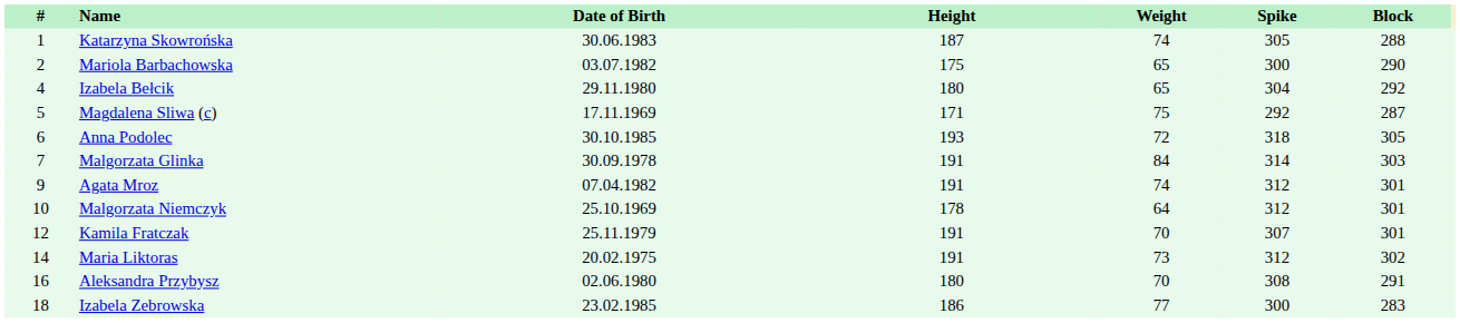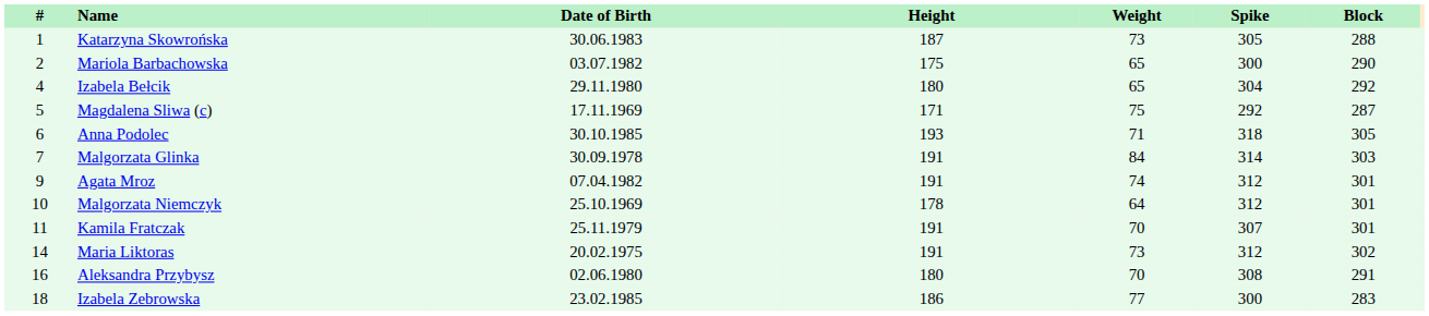 <table border=0 cellpadding=2 cellspacing=0  |- bgcolor=#FFECCE style="text-align:center; font-size:90%;" width=100%>
 <tr bgcolor=#BBF0C9>
 <th width=5%>#</th>
 <th width=25% align=left>Name</th>
 <th width=25%>Date of Birth</th>
 <th width=21%>Height</th>
 <th width=8%>Weight</th>
 <th width=8%>Spike</th>
 <th width=8%>Block</th>
 </tr>
 <tr bgcolor=#E7FAEC>
 <td>1</td>
 <td align=left><a href='#'>Katarzyna Skowrońska</a></td>
 <td>30.06.1983</td>
 <td>187</td>
-<td>74</td>
+<td>73</td>
 <td>305</td>
 <td>288</td>
 <td></td>
 </tr>
 <tr bgcolor=#E7FAEC>
 <td>2</td>
 <td align=left><a href='#'>Mariola Barbachowska</a></td>
 <td>03.07.1982</td>
 <td>175</td>
 <td>65</td>
 <td>300</td>
 <td>290</td>
 <td></td>
 </tr>
 <tr bgcolor=#E7FAEC>
 <td>4</td>
 <td align=left><a href='#'>Izabela Bełcik</a></td>
 <td>29.11.1980</td>
 <td>180</td>
 <td>65</td>
 <td>304</td>
 <td>292</td>
 <td></td>
 </tr>
 <tr bgcolor=#E7FAEC>
 <td>5</td>
 <td align=left><a href='#'>Magdalena Sliwa</a> (<a href='#'>c</a>)</td>
 <td>17.11.1969</td>
 <td>171</td>
 <td>75</td>
 <td>292</td>
 <td>287</td>
 <td></td>
 </tr>
 <tr bgcolor=#E7FAEC>
 <td>6</td>
 <td align=left><a href='#'>Anna Podolec</a></td>
 <td>30.10.1985</td>
 <td>193</td>
-<td>72</td>
+<td>71</td>
 <td>318</td>
 <td>305</td>
 <td></td>
 </tr>
 <tr bgcolor=#E7FAEC>
 <td>7</td>
 <td align=left><a href='#'>Malgorzata Glinka</a></td>
 <td>30.09.1978</td>
 <td>191</td>
 <td>84</td>
 <td>314</td>
 <td>303</td>
 <td></td>
 </tr>
 <tr bgcolor=#E7FAEC>
 <td>9</td>
 <td align=left><a href='#'>Agata Mroz</a></td>
 <td>07.04.1982</td>
 <td>191</td>
 <td>74</td>
 <td>312</td>
 <td>301</td>
 <td></td>
 </tr>
 <tr bgcolor=#E7FAEC>
 <td>10</td>
 <td align=left><a href='#'>Malgorzata Niemczyk</a></td>
 <td>25.10.1969</td>
 <td>178</td>
 <td>64</td>
 <td>312</td>
 <td>301</td>
 <td></td>
 </tr>
 <tr bgcolor=#E7FAEC>
-<td>12</td>
+<td>11</td>
 <td align=left><a href='#'>Kamila Fratczak</a></td>
 <td>25.11.1979</td>
 <td>191</td>
 <td>70</td>
 <td>307</td>
 <td>301</td>
 <td></td>
 </tr>
 <tr bgcolor=#E7FAEC>
 <td>14</td>
 <td align=left><a href='#'>Maria Liktoras</a></td>
 <td>20.02.1975</td>
 <td>191</td>
 <td>73</td>
 <td>312</td>
 <td>302</td>
 <td></td>
 </tr>
 <tr bgcolor=#E7FAEC>
 <td>16</td>
 <td align=left><a href='#'>Aleksandra Przybysz</a></td>
 <td>02.06.1980</td>
 <td>180</td>
 <td>70</td>
 <td>308</td>
 <td>291</td>
 <td></td>
 </tr>
 <tr bgcolor=#E7FAEC>
 <td>18</td>
 <td align=left><a href='#'>Izabela Zebrowska</a></td>
 <td>23.02.1985</td>
 <td>186</td>
 <td>77</td>
 <td>300</td>
 <td>283</td>
 <td></td>
 </tr>
 </table>
